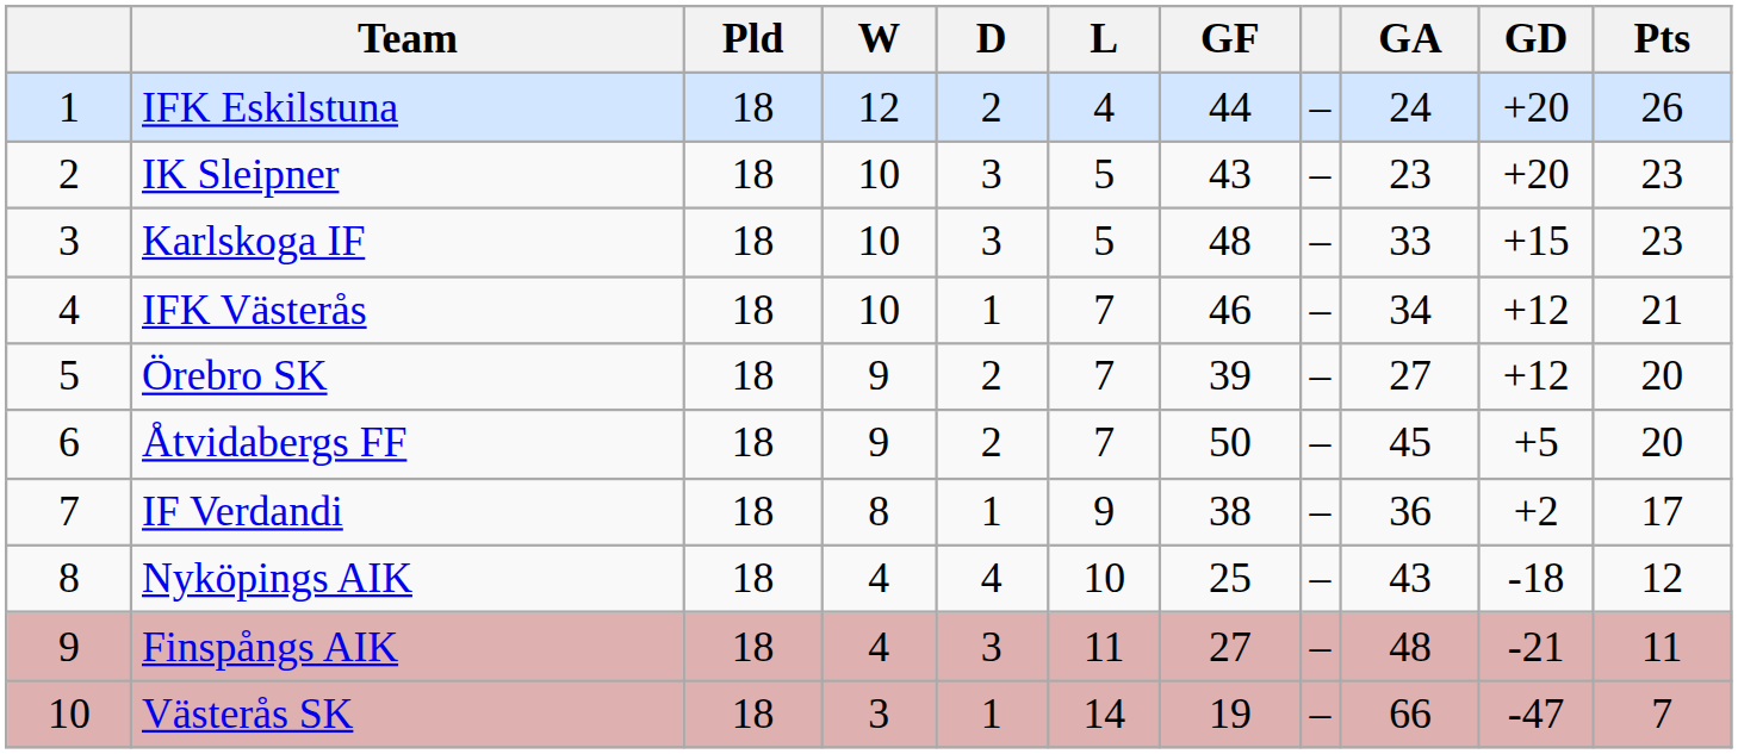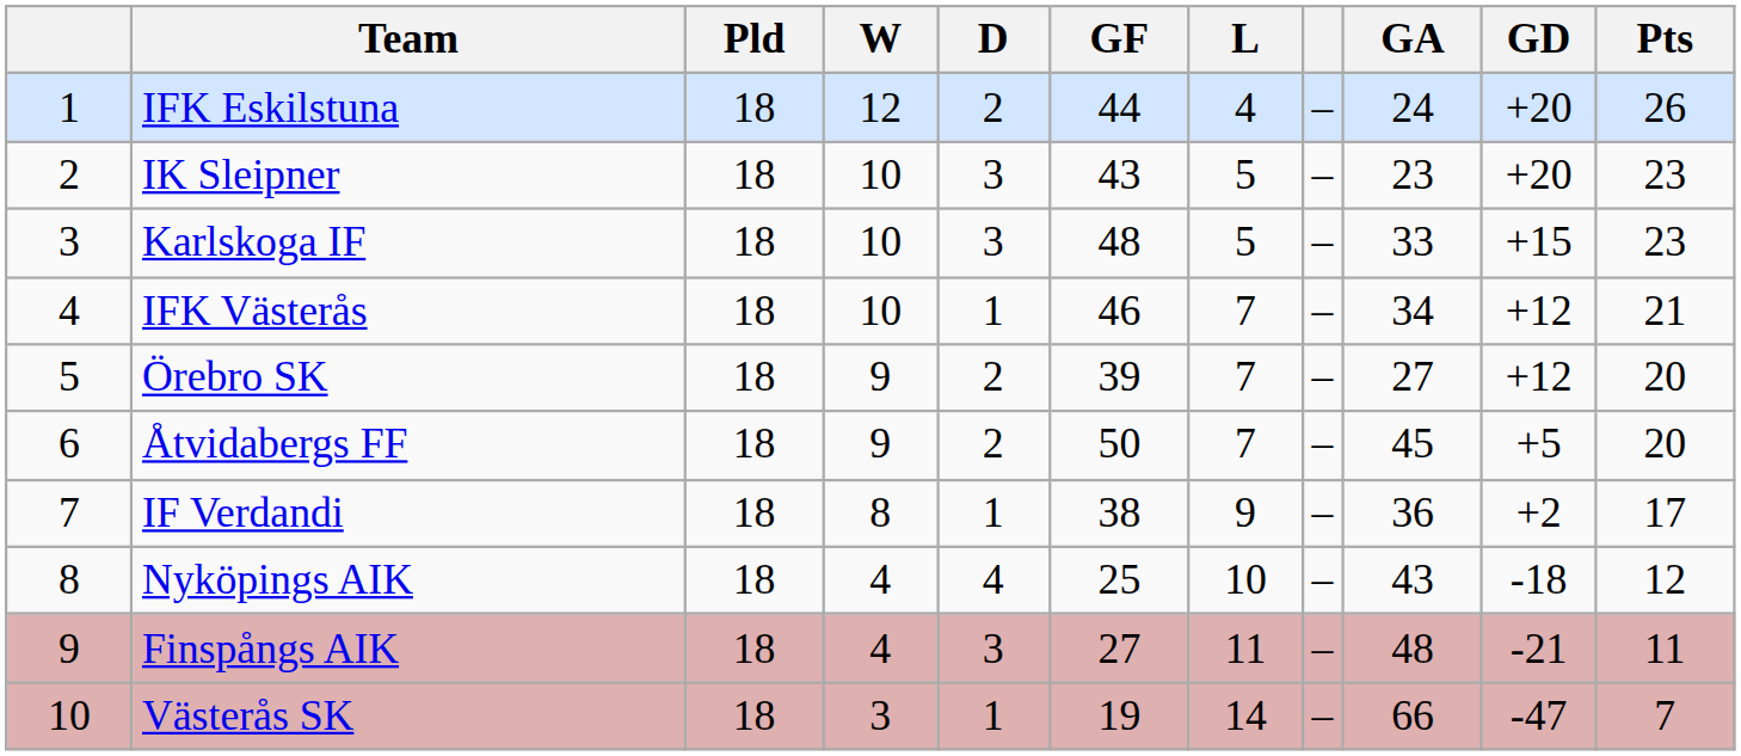 <table class="wikitable" style="text-align: center;">
 <tr>
 <th style="width: 40px;"></th>
 <th style="width: 200px;">Team</th>
 <th style="width: 45px;">Pld</th>
 <th style="width: 35px;">W</th>
 <th style="width: 35px;">D</th>
+<th style="width: 45px;">GF</th>
 <th style="width: 35px;">L</th>
-<th style="width: 45px;">GF</th>
 <th></th>
 <th style="width: 45px;">GA</th>
 <th style="width: 35px;">GD</th>
 <th style="width: 45px;">Pts</th>
 </tr>
 <tr style="background: #d2e6ff">
 <td>1</td>
 <td style="text-align: left;"><a href='#'>IFK Eskilstuna</a></td>
 <td>18</td>
 <td>12</td>
 <td>2</td>
+<td>44</td>
 <td>4</td>
-<td>44</td>
 <td>–</td>
 <td>24</td>
 <td>+20</td>
 <td>26</td>
 </tr>
 <tr>
 <td>2</td>
 <td style="text-align: left;"><a href='#'>IK Sleipner</a></td>
 <td>18</td>
 <td>10</td>
 <td>3</td>
+<td>43</td>
 <td>5</td>
-<td>43</td>
 <td>–</td>
 <td>23</td>
 <td>+20</td>
 <td>23</td>
 </tr>
 <tr>
 <td>3</td>
 <td style="text-align: left;"><a href='#'>Karlskoga IF</a></td>
 <td>18</td>
 <td>10</td>
 <td>3</td>
+<td>48</td>
 <td>5</td>
-<td>48</td>
 <td>–</td>
 <td>33</td>
 <td>+15</td>
 <td>23</td>
 </tr>
 <tr>
 <td>4</td>
 <td style="text-align: left;"><a href='#'>IFK Västerås</a></td>
 <td>18</td>
 <td>10</td>
 <td>1</td>
+<td>46</td>
 <td>7</td>
-<td>46</td>
 <td>–</td>
 <td>34</td>
 <td>+12</td>
 <td>21</td>
 </tr>
 <tr>
 <td>5</td>
 <td style="text-align: left;"><a href='#'>Örebro SK</a></td>
 <td>18</td>
 <td>9</td>
 <td>2</td>
+<td>39</td>
 <td>7</td>
-<td>39</td>
 <td>–</td>
 <td>27</td>
 <td>+12</td>
 <td>20</td>
 </tr>
 <tr>
 <td>6</td>
 <td style="text-align: left;"><a href='#'>Åtvidabergs FF</a></td>
 <td>18</td>
 <td>9</td>
 <td>2</td>
+<td>50</td>
 <td>7</td>
-<td>50</td>
 <td>–</td>
 <td>45</td>
 <td>+5</td>
 <td>20</td>
 </tr>
 <tr>
 <td>7</td>
 <td style="text-align: left;"><a href='#'>IF Verdandi</a></td>
 <td>18</td>
 <td>8</td>
 <td>1</td>
+<td>38</td>
 <td>9</td>
-<td>38</td>
 <td>–</td>
 <td>36</td>
 <td>+2</td>
 <td>17</td>
 </tr>
 <tr>
 <td>8</td>
 <td style="text-align: left;"><a href='#'>Nyköpings AIK</a></td>
 <td>18</td>
 <td>4</td>
 <td>4</td>
+<td>25</td>
 <td>10</td>
-<td>25</td>
 <td>–</td>
 <td>43</td>
 <td>-18</td>
 <td>12</td>
 </tr>
 <tr style="background: #deb0b0">
 <td>9</td>
 <td style="text-align: left;"><a href='#'>Finspångs AIK</a></td>
 <td>18</td>
 <td>4</td>
 <td>3</td>
+<td>27</td>
 <td>11</td>
-<td>27</td>
 <td>–</td>
 <td>48</td>
 <td>-21</td>
 <td>11</td>
 </tr>
 <tr style="background: #deb0b0">
 <td>10</td>
 <td style="text-align: left;"><a href='#'>Västerås SK</a></td>
 <td>18</td>
 <td>3</td>
 <td>1</td>
+<td>19</td>
 <td>14</td>
-<td>19</td>
 <td>–</td>
 <td>66</td>
 <td>-47</td>
 <td>7</td>
 </tr>
 </table>
